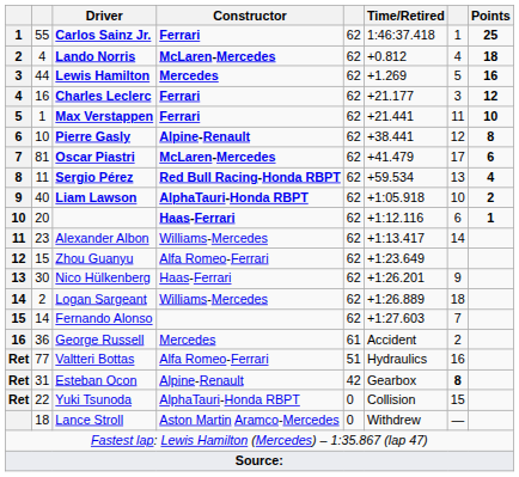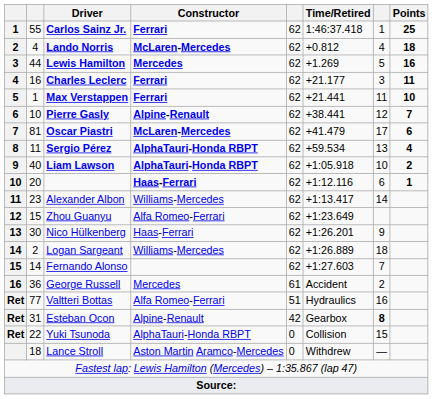 <table class="wikitable sortable" style="font-size: 85%;">
 <tr>
 <th scope="col"></th>
 <th scope="col"></th>
 <th scope="col">Driver</th>
 <th scope="col">Constructor</th>
 <th class="unsortable" scope="col"></th>
 <th class="unsortable" scope="col">Time/Retired</th>
 <th scope="col"></th>
 <th scope="col">Points</th>
 </tr>
 <tr>
 <th>1</th>
 <td align="center">55</td>
 <td data-sort-value="sai"><strong> <a href='#'>Carlos Sainz Jr.</a></strong></td>
 <td><strong><a href='#'>Ferrari</a></strong></td>
 <td>62</td>
 <td>1:46:37.418</td>
 <td align="center">1</td>
 <td align="center"><strong>25</strong></td>
 </tr>
 <tr>
 <th>2</th>
 <td align="center">4</td>
 <td data-sort-value="nor"><strong> <a href='#'>Lando Norris</a></strong></td>
 <td><strong><a href='#'>McLaren</a>-<a href='#'>Mercedes</a></strong></td>
 <td>62</td>
 <td>+0.812</td>
 <td align="center">4</td>
 <td align="center"><strong>18</strong></td>
 </tr>
 <tr>
 <th>3</th>
 <td align="center">44</td>
 <td data-sort-value="ham"><strong> <a href='#'>Lewis Hamilton</a></strong></td>
 <td><strong><a href='#'>Mercedes</a></strong></td>
 <td>62</td>
 <td>+1.269</td>
 <td align="center">5</td>
 <td align="center"><strong>16</strong></td>
 </tr>
 <tr>
 <th>4</th>
 <td align="center">16</td>
 <td data-sort-value="lec"> <strong><a href='#'>Charles Leclerc</a></strong></td>
 <td><strong><a href='#'>Ferrari</a></strong></td>
 <td>62</td>
 <td>+21.177</td>
 <td align="center">3</td>
-<td align="center"><strong>12</strong></td>
+<td align="center"><strong>11</strong></td>
 </tr>
 <tr>
 <th>5</th>
 <td align="center">1</td>
 <td data-sort-value="ver"><strong> <a href='#'>Max Verstappen</a></strong></td>
 <td><strong><a href='#'>Ferrari</a></strong></td>
 <td>62</td>
 <td>+21.441</td>
 <td align="center">11</td>
 <td align="center"><strong>10</strong></td>
 </tr>
 <tr>
 <th>6</th>
 <td align="center">10</td>
 <td data-sort-value="gas"> <strong><a href='#'>Pierre Gasly</a></strong></td>
 <td><strong><a href='#'>Alpine</a>-<a href='#'>Renault</a></strong></td>
 <td>62</td>
 <td>+38.441</td>
 <td align="center">12</td>
-<td align="center"><strong>8</strong></td>
+<td align="center"><strong>7</strong></td>
 </tr>
 <tr>
 <th>7</th>
 <td align="center">81</td>
 <td data-sort-value="pia"> <strong><a href='#'>Oscar Piastri</a></strong></td>
 <td><strong><a href='#'>McLaren</a>-<a href='#'>Mercedes</a></strong></td>
 <td>62</td>
 <td>+41.479</td>
 <td align="center">17</td>
 <td align="center"><strong>6</strong></td>
 </tr>
 <tr>
 <th>8</th>
 <td align="center">11</td>
 <td data-sort-value="per"><strong> <a href='#'>Sergio Pérez</a></strong></td>
-<td><strong><a href='#'>Red Bull Racing</a>-<a href='#'>Honda RBPT</a></strong></td>
+<td><strong><a href='#'>AlphaTauri</a>-<a href='#'>Honda RBPT</a></strong></td>
 <td>62</td>
 <td>+59.534</td>
 <td align="center">13</td>
 <td align="center"><strong>4</strong></td>
 </tr>
 <tr>
 <th>9</th>
 <td align="center">40</td>
 <td data-sort-value="law"> <strong><a href='#'>Liam Lawson</a></strong></td>
 <td><strong><a href='#'>AlphaTauri</a>-<a href='#'>Honda RBPT</a></strong></td>
 <td>62</td>
 <td>+1:05.918</td>
 <td align="center">10</td>
 <td align="center"><strong>2</strong></td>
 </tr>
 <tr>
 <th>10</th>
 <td align="center">20</td>
 <td data-sort-value="mag"><strong></strong></td>
 <td><strong><a href='#'>Haas</a>-<a href='#'>Ferrari</a></strong></td>
 <td>62</td>
 <td>+1:12.116</td>
 <td align="center">6</td>
 <td align="center"><strong>1</strong></td>
 </tr>
 <tr>
 <th>11</th>
 <td align="center">23</td>
 <td data-sort-value="alb"> <a href='#'>Alexander Albon</a></td>
 <td><a href='#'>Williams</a>-<a href='#'>Mercedes</a></td>
 <td>62</td>
 <td>+1:13.417</td>
 <td align="center">14</td>
 <td align="center"></td>
 </tr>
 <tr>
 <th>12</th>
 <td align="center">15</td>
 <td data-sort-value="zho"> <a href='#'>Zhou Guanyu</a></td>
 <td><a href='#'>Alfa Romeo</a>-<a href='#'>Ferrari</a></td>
 <td>62</td>
 <td>+1:23.649</td>
 <td align="center"></td>
 <td></td>
 </tr>
 <tr>
 <th>13</th>
 <td align="center">30</td>
 <td data-sort-value="hul"> <a href='#'>Nico Hülkenberg</a></td>
 <td><a href='#'>Haas</a>-<a href='#'>Ferrari</a></td>
 <td>62</td>
 <td>+1:26.201</td>
 <td align="center">9</td>
 <td></td>
 </tr>
 <tr>
 <th>14</th>
 <td align="center">2</td>
 <td data-sort-value="sar"> <a href='#'>Logan Sargeant</a></td>
 <td><a href='#'>Williams</a>-<a href='#'>Mercedes</a></td>
 <td>62</td>
 <td>+1:26.889</td>
 <td align="center">18</td>
 <td></td>
 </tr>
 <tr>
 <th>15</th>
 <td align="center">14</td>
 <td data-sort-value="alo"> <a href='#'>Fernando Alonso</a></td>
 <td></td>
 <td>62</td>
 <td>+1:27.603</td>
 <td align="center">7</td>
 <td align="center"></td>
 </tr>
 <tr>
 <th>16</th>
 <td align="center">36</td>
 <td data-sort-value="rus"> <a href='#'>George Russell</a></td>
 <td><a href='#'>Mercedes</a></td>
 <td>61</td>
 <td>Accident</td>
 <td align="center">2</td>
 <td align="center"></td>
 </tr>
 <tr>
 <th>Ret</th>
 <td align="center">77</td>
 <td data-sort-value="bot"> <a href='#'>Valtteri Bottas</a></td>
 <td><a href='#'>Alfa Romeo</a>-<a href='#'>Ferrari</a></td>
 <td>51</td>
 <td>Hydraulics</td>
 <td align="center">16</td>
 <td></td>
 </tr>
 <tr>
 <th>Ret</th>
 <td align="center">31</td>
 <td data-sort-value="oco"> <a href='#'>Esteban Ocon</a></td>
 <td><a href='#'>Alpine</a>-<a href='#'>Renault</a></td>
 <td>42</td>
 <td>Gearbox</td>
 <td align="center"><strong>8</strong></td>
 <td align="center"></td>
 </tr>
 <tr>
 <th>Ret</th>
 <td align="center">22</td>
 <td data-sort-value="tsu"> <a href='#'>Yuki Tsunoda</a></td>
 <td><a href='#'>AlphaTauri</a>-<a href='#'>Honda RBPT</a></td>
 <td>0</td>
 <td>Collision</td>
 <td align="center">15</td>
 <td></td>
 </tr>
 <tr>
 <th scope="row"></th>
 <td align="center">18</td>
 <td data-sort-value="str"> <a href='#'>Lance Stroll</a></td>
 <td><a href='#'>Aston Martin</a> <a href='#'>Aramco</a>-<a href='#'>Mercedes</a></td>
 <td>0</td>
 <td>Withdrew</td>
 <td data-sort-value="20" align="center" align="center">—</td>
 <td></td>
 </tr>
 <tr class="sortbottom">
 <td colspan="8" align="center"><em><a href='#'>Fastest lap</a>:</em>  <em><a href='#'>Lewis Hamilton</a> (<a href='#'>Mercedes</a>) –  1:35.867 (lap 47)</em></td>
 </tr>
 <tr class="sortbottom">
 <td colspan="8" style="background-color:#eaecf0;text-align:center"><strong>Source:</strong></td>
 </tr>
 </table>
